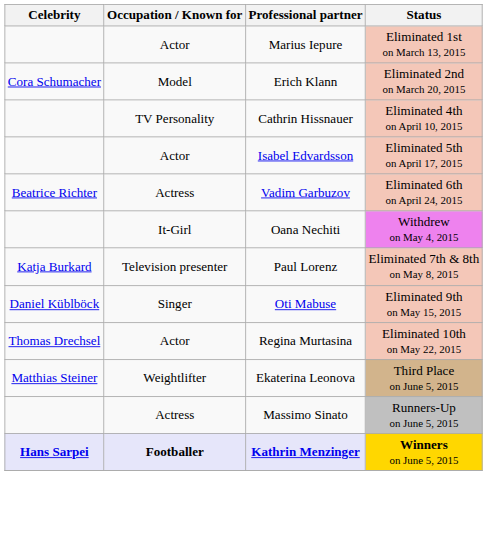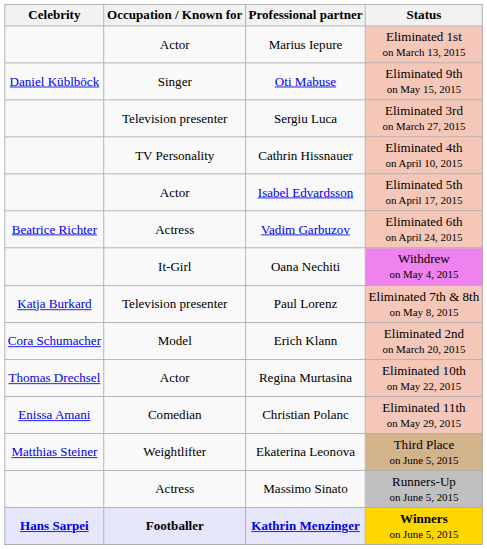 <table class="wikitable" style="margin:auto; text-align:center; font-size:95%;">
 <tr>
 <th>Celebrity</th>
 <th>Occupation / Known for</th>
 <th>Professional partner</th>
 <th>Status</th>
 </tr>
 <tr>
 <td></td>
 <td>Actor</td>
 <td>Marius Iepure</td>
 <td bgcolor="#F4C7B8">Eliminated 1st<br><small>on March 13, 2015</small></td>
 </tr>
 <tr>
-<td><a href='#'>Cora Schumacher</a></td>
-<td>Model</td>
-<td>Erich Klann</td>
-<td bgcolor="#F4C7B8">Eliminated 2nd<br><small>on March 20, 2015</small></td>
+<td><a href='#'>Daniel Küblböck</a></td>
+<td>Singer</td>
+<td><a href='#'>Oti Mabuse</a></td>
+<td bgcolor="#F4C7B8">Eliminated 9th<br><small>on May 15, 2015</small></td>
+</tr>
+<tr>
+<td></td>
+<td>Television presenter</td>
+<td>Sergiu Luca</td>
+<td bgcolor="#F4C7B8">Eliminated 3rd<br><small>on March 27, 2015</small></td>
 </tr>
 <tr>
 <td></td>
 <td>TV Personality</td>
 <td>Cathrin Hissnauer</td>
 <td bgcolor="#F4C7B8">Eliminated 4th<br><small>on April 10, 2015</small></td>
 </tr>
 <tr>
 <td></td>
 <td>Actor</td>
 <td><a href='#'>Isabel Edvardsson</a></td>
 <td bgcolor="#F4C7B8">Eliminated 5th<br><small>on April 17, 2015</small></td>
 </tr>
 <tr>
 <td><a href='#'>Beatrice Richter</a></td>
 <td>Actress</td>
 <td><a href='#'>Vadim Garbuzov</a></td>
 <td bgcolor="#F4C7B8">Eliminated 6th<br><small>on April 24, 2015</small></td>
 </tr>
 <tr>
 <td></td>
 <td>It-Girl</td>
 <td>Oana Nechiti</td>
 <td bgcolor="violet" style="text-align: center;">Withdrew<br><small>on May 4, 2015</small></td>
 </tr>
 <tr>
 <td><a href='#'>Katja Burkard</a></td>
 <td>Television presenter</td>
 <td>Paul Lorenz</td>
 <td bgcolor="#F4C7B8">Eliminated 7th & 8th<br><small>on May 8, 2015</small></td>
 </tr>
 <tr>
-<td><a href='#'>Daniel Küblböck</a></td>
-<td>Singer</td>
-<td><a href='#'>Oti Mabuse</a></td>
-<td bgcolor="#F4C7B8">Eliminated 9th<br><small>on May 15, 2015</small></td>
+<td><a href='#'>Cora Schumacher</a></td>
+<td>Model</td>
+<td>Erich Klann</td>
+<td bgcolor="#F4C7B8">Eliminated 2nd<br><small>on March 20, 2015</small></td>
 </tr>
 <tr>
 <td><a href='#'>Thomas Drechsel</a></td>
 <td>Actor</td>
 <td>Regina Murtasina</td>
 <td bgcolor="#F4C7B8">Eliminated 10th<br><small>on May 22, 2015</small></td>
+</tr>
+<tr>
+<td><a href='#'>Enissa Amani</a></td>
+<td>Comedian</td>
+<td>Christian Polanc</td>
+<td bgcolor="F4C7B8">Eliminated 11th<br><small>on May 29, 2015 </small></td>
 </tr>
 <tr>
 <td><a href='#'>Matthias Steiner</a></td>
 <td>Weightlifter</td>
 <td>Ekaterina Leonova</td>
 <td bgcolor="tan">Third Place<br><small>on June 5, 2015 </small></td>
 </tr>
 <tr>
 <td></td>
 <td>Actress</td>
 <td>Massimo Sinato</td>
 <td bgcolor="silver">Runners-Up<br><small>on June 5, 2015 </small></td>
 </tr>
 <tr>
 <td bgcolor="lavender"><strong><a href='#'>Hans Sarpei</a></strong></td>
 <td bgcolor="lavender"><strong>Footballer</strong></td>
 <td bgcolor="lavender"><strong><a href='#'>Kathrin Menzinger</a></strong></td>
 <td bgcolor="gold"><strong>Winners</strong><br><small>on June 5, 2015 </small></td>
 </tr>
 <tr>
 </tr>
 </table>
